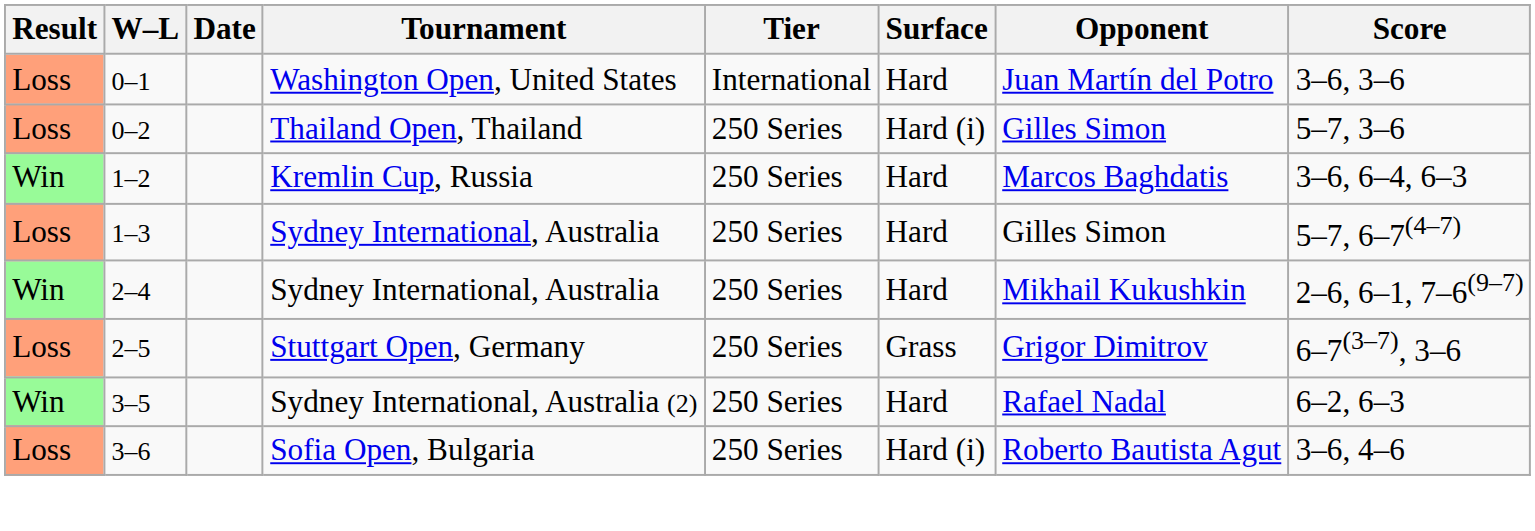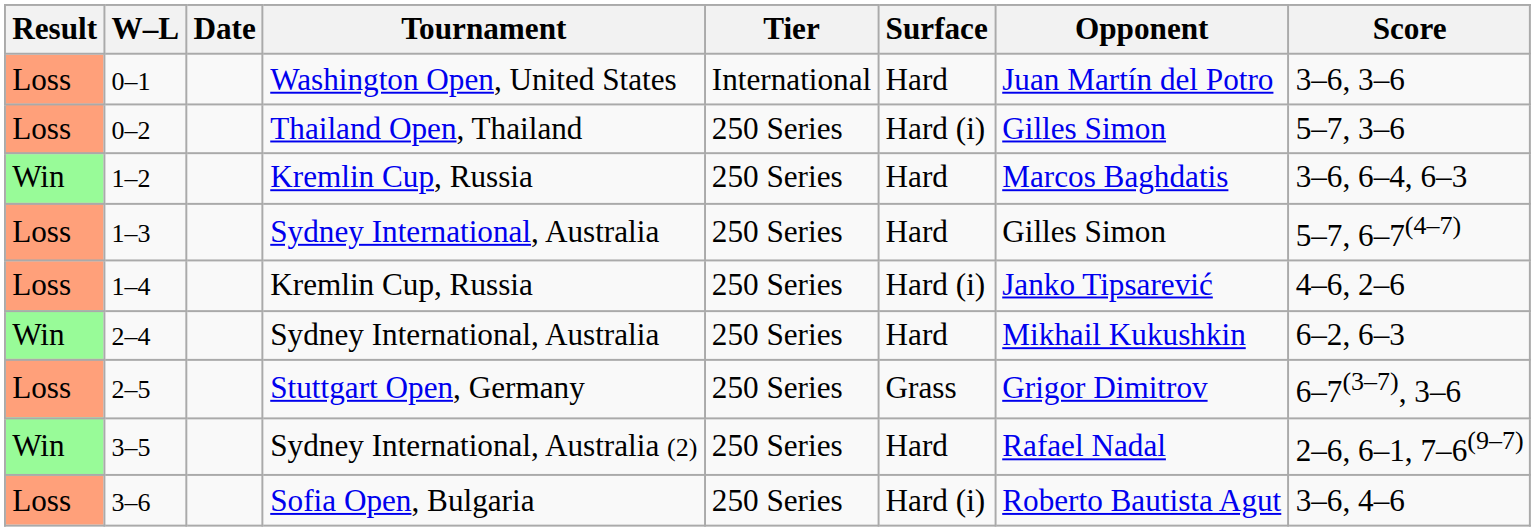 <table class="sortable wikitable">
 <tr>
 <th>Result</th>
 <th class="unsortable">W–L</th>
 <th>Date</th>
 <th>Tournament</th>
 <th>Tier</th>
 <th>Surface</th>
 <th>Opponent</th>
 <th class="unsortable">Score</th>
 </tr>
 <tr>
 <td bgcolor=FFA07A>Loss</td>
 <td><small>0–1</small></td>
 <td><a href='#'></a></td>
 <td><a href='#'>Washington Open</a>, United States</td>
 <td>International</td>
 <td>Hard</td>
 <td> <a href='#'>Juan Martín del Potro</a></td>
 <td>3–6, 3–6</td>
 </tr>
 <tr>
 <td bgcolor=FFA07A>Loss</td>
 <td><small>0–2</small></td>
 <td><a href='#'></a></td>
 <td><a href='#'>Thailand Open</a>, Thailand</td>
 <td>250 Series</td>
 <td>Hard (i)</td>
 <td> <a href='#'>Gilles Simon</a></td>
 <td>5–7, 3–6</td>
 </tr>
 <tr>
 <td bgcolor=98FB98>Win</td>
 <td><small>1–2</small></td>
 <td><a href='#'></a></td>
 <td><a href='#'>Kremlin Cup</a>, Russia</td>
 <td>250 Series</td>
 <td>Hard</td>
 <td> <a href='#'>Marcos Baghdatis</a></td>
 <td>3–6, 6–4, 6–3</td>
 </tr>
 <tr>
 <td bgcolor=FFA07A>Loss</td>
 <td><small>1–3</small></td>
 <td><a href='#'></a></td>
 <td><a href='#'>Sydney International</a>, Australia</td>
 <td>250 Series</td>
 <td>Hard</td>
 <td> Gilles Simon</td>
 <td>5–7, 6–7<sup>(4–7)</sup></td>
 </tr>
 <tr>
+<td bgcolor=FFA07A>Loss</td>
+<td><small>1–4</small></td>
+<td><a href='#'></a></td>
+<td>Kremlin Cup, Russia</td>
+<td>250 Series</td>
+<td>Hard (i)</td>
+<td> <a href='#'>Janko Tipsarević</a></td>
+<td>4–6, 2–6</td>
+</tr>
+<tr>
 <td bgcolor=98FB98>Win</td>
 <td><small>2–4</small></td>
 <td><a href='#'></a></td>
 <td>Sydney International, Australia</td>
 <td>250 Series</td>
 <td>Hard</td>
 <td> <a href='#'>Mikhail Kukushkin</a></td>
-<td>2–6, 6–1, 7–6<sup>(9–7)</sup></td>
+<td>6–2, 6–3</td>
 </tr>
 <tr>
 <td bgcolor=FFA07A>Loss</td>
 <td><small>2–5</small></td>
 <td><a href='#'></a></td>
 <td><a href='#'>Stuttgart Open</a>, Germany</td>
 <td>250 Series</td>
 <td>Grass</td>
 <td> <a href='#'>Grigor Dimitrov</a></td>
 <td>6–7<sup>(3–7)</sup>, 3–6</td>
 </tr>
 <tr>
 <td bgcolor=98FB98>Win</td>
 <td><small>3–5</small></td>
 <td><a href='#'></a></td>
 <td>Sydney International, Australia <small>(2)</small></td>
 <td>250 Series</td>
 <td>Hard</td>
 <td> <a href='#'>Rafael Nadal</a></td>
-<td>6–2, 6–3</td>
+<td>2–6, 6–1, 7–6<sup>(9–7)</sup></td>
 </tr>
 <tr>
 <td bgcolor=FFA07A>Loss</td>
 <td><small>3–6</small></td>
 <td><a href='#'></a></td>
 <td><a href='#'>Sofia Open</a>, Bulgaria</td>
 <td>250 Series</td>
 <td>Hard (i)</td>
 <td> <a href='#'>Roberto Bautista Agut</a></td>
 <td>3–6, 4–6</td>
 </tr>
 </table>
